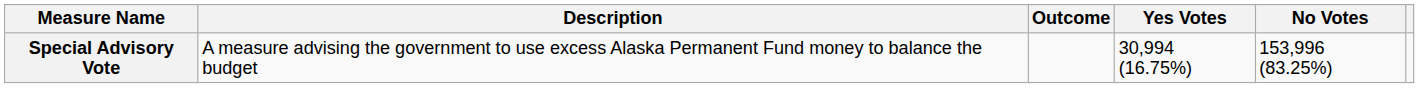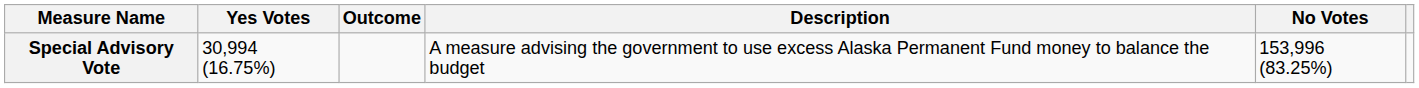 <table class="wikitable sortable plainrowheaders">
 <tr>
 <th scope=col>Measure Name</th>
+<th scope=col>Yes Votes</th>
+<th scope=col>Outcome</th>
 <th scope=col>Description</th>
-<th scope=col>Outcome</th>
-<th scope=col>Yes Votes</th>
 <th scope=col>No Votes</th>
 <th scope=col class="unsortable"></th>
 </tr>
 <tr>
 <th scope=row>Special Advisory Vote</th>
+<td>30,994 (16.75%)</td>
+<td></td>
 <td>A measure advising the government to use excess Alaska Permanent Fund money to balance the budget</td>
-<td></td>
-<td>30,994 (16.75%)</td>
 <td>153,996 (83.25%)</td>
 <td></td>
 </tr>
 </table>
